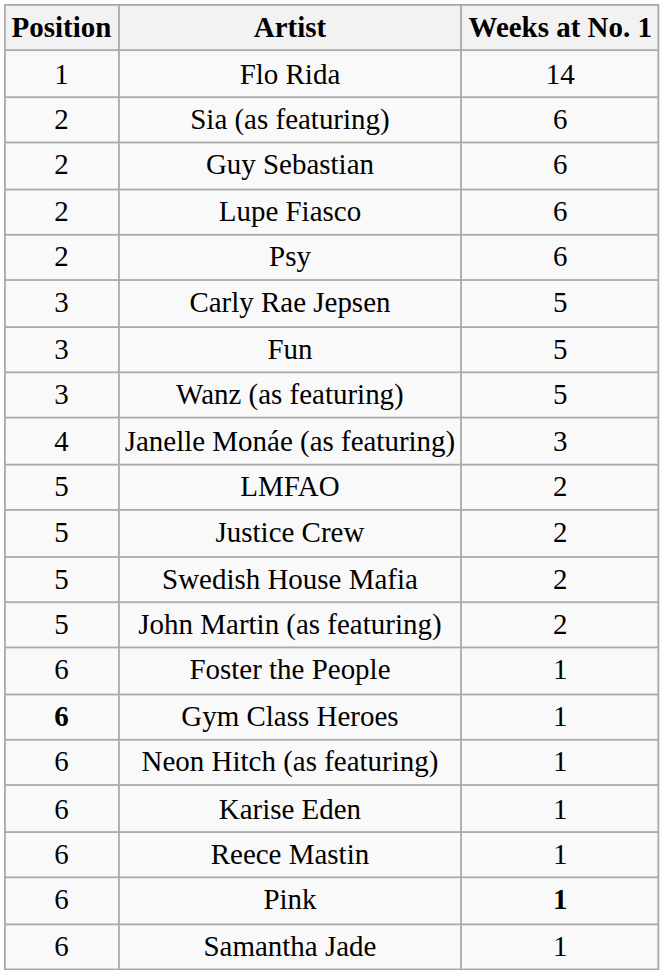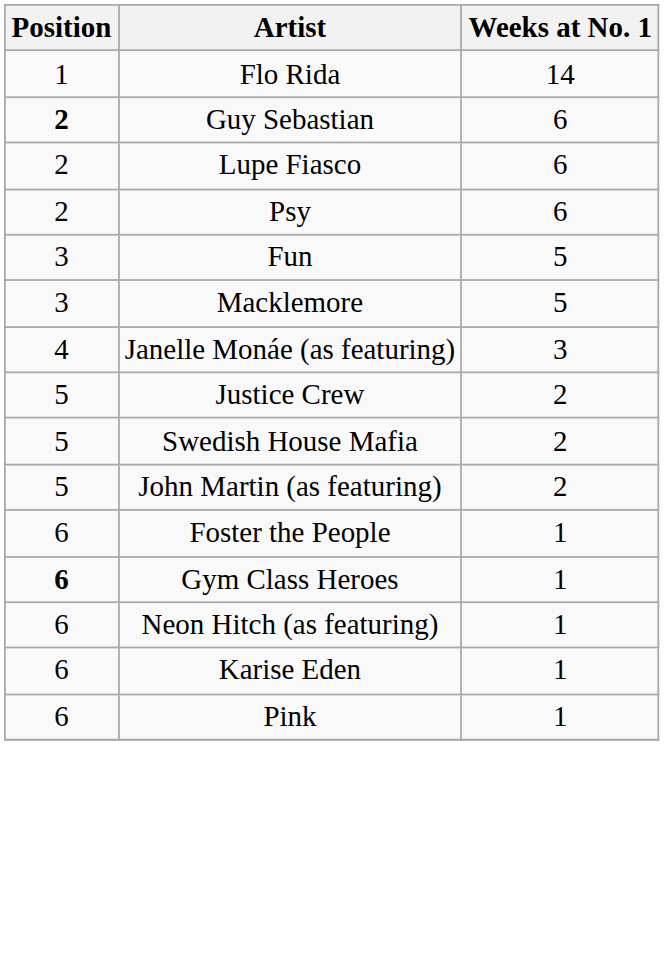 <table class="wikitable">
 <tr>
 <th style="text-align: center;">Position</th>
 <th style="text-align: center;">Artist</th>
 <th style="text-align: center;">Weeks at No. 1</th>
 </tr>
 <tr>
 <td style="text-align: center;">1</td>
 <td style="text-align: center;">Flo Rida</td>
 <td style="text-align: center;">14</td>
 </tr>
 <tr>
-<td style="text-align: center;">2</td>
-<td style="text-align: center;">Sia (as featuring)</td>
-<td style="text-align: center;">6</td>
-</tr>
-<tr>
-<td style="text-align: center;">2</td>
+<td style="text-align: center;"><strong>2</strong></td>
 <td style="text-align: center;">Guy Sebastian</td>
 <td style="text-align: center;">6</td>
 </tr>
 <tr>
 <td style="text-align: center;">2</td>
 <td style="text-align: center;">Lupe Fiasco</td>
 <td style="text-align: center;">6</td>
 </tr>
 <tr>
 <td style="text-align: center;">2</td>
 <td style="text-align: center;">Psy</td>
 <td style="text-align: center;">6</td>
 </tr>
 <tr>
 <td style="text-align: center;">3</td>
-<td style="text-align: center;">Carly Rae Jepsen</td>
-<td style="text-align: center;">5</td>
-</tr>
-<tr>
-<td style="text-align: center;">3</td>
 <td style="text-align: center;">Fun</td>
 <td style="text-align: center;">5</td>
 </tr>
 <tr>
 <td style="text-align: center;">3</td>
-<td style="text-align: center;">Wanz (as featuring)</td>
+<td style="text-align: center;">Macklemore</td>
 <td style="text-align: center;">5</td>
 </tr>
 <tr>
 <td style="text-align: center;">4</td>
 <td style="text-align: center;">Janelle Monáe (as featuring)</td>
 <td style="text-align: center;">3</td>
-</tr>
-<tr>
-<td style="text-align: center;">5</td>
-<td style="text-align: center;">LMFAO</td>
-<td style="text-align: center;">2</td>
 </tr>
 <tr>
 <td style="text-align: center;">5</td>
 <td style="text-align: center;">Justice Crew</td>
 <td style="text-align: center;">2</td>
 </tr>
 <tr>
 <td style="text-align: center;">5</td>
 <td style="text-align: center;">Swedish House Mafia</td>
 <td style="text-align: center;">2</td>
 </tr>
 <tr>
 <td style="text-align: center;">5</td>
 <td style="text-align: center;">John Martin (as featuring)</td>
 <td style="text-align: center;">2</td>
 </tr>
 <tr>
 <td style="text-align: center;">6</td>
 <td style="text-align: center;">Foster the People</td>
 <td style="text-align: center;">1</td>
 </tr>
 <tr>
 <td style="text-align: center;"><strong>6</strong></td>
 <td style="text-align: center;">Gym Class Heroes</td>
 <td style="text-align: center;">1</td>
 </tr>
 <tr>
 <td style="text-align: center;">6</td>
 <td style="text-align: center;">Neon Hitch (as featuring)</td>
 <td style="text-align: center;">1</td>
 </tr>
 <tr>
 <td style="text-align: center;">6</td>
 <td style="text-align: center;">Karise Eden</td>
 <td style="text-align: center;">1</td>
 </tr>
 <tr>
 <td style="text-align: center;">6</td>
-<td style="text-align: center;">Reece Mastin</td>
-<td style="text-align: center;">1</td>
-</tr>
-<tr>
-<td style="text-align: center;">6</td>
 <td style="text-align: center;">Pink</td>
-<td style="text-align: center;"><strong>1</strong></td>
-</tr>
-<tr>
-<td style="text-align: center;">6</td>
-<td style="text-align: center;">Samantha Jade</td>
 <td style="text-align: center;">1</td>
 </tr>
 <tr>
 </tr>
 </table>
